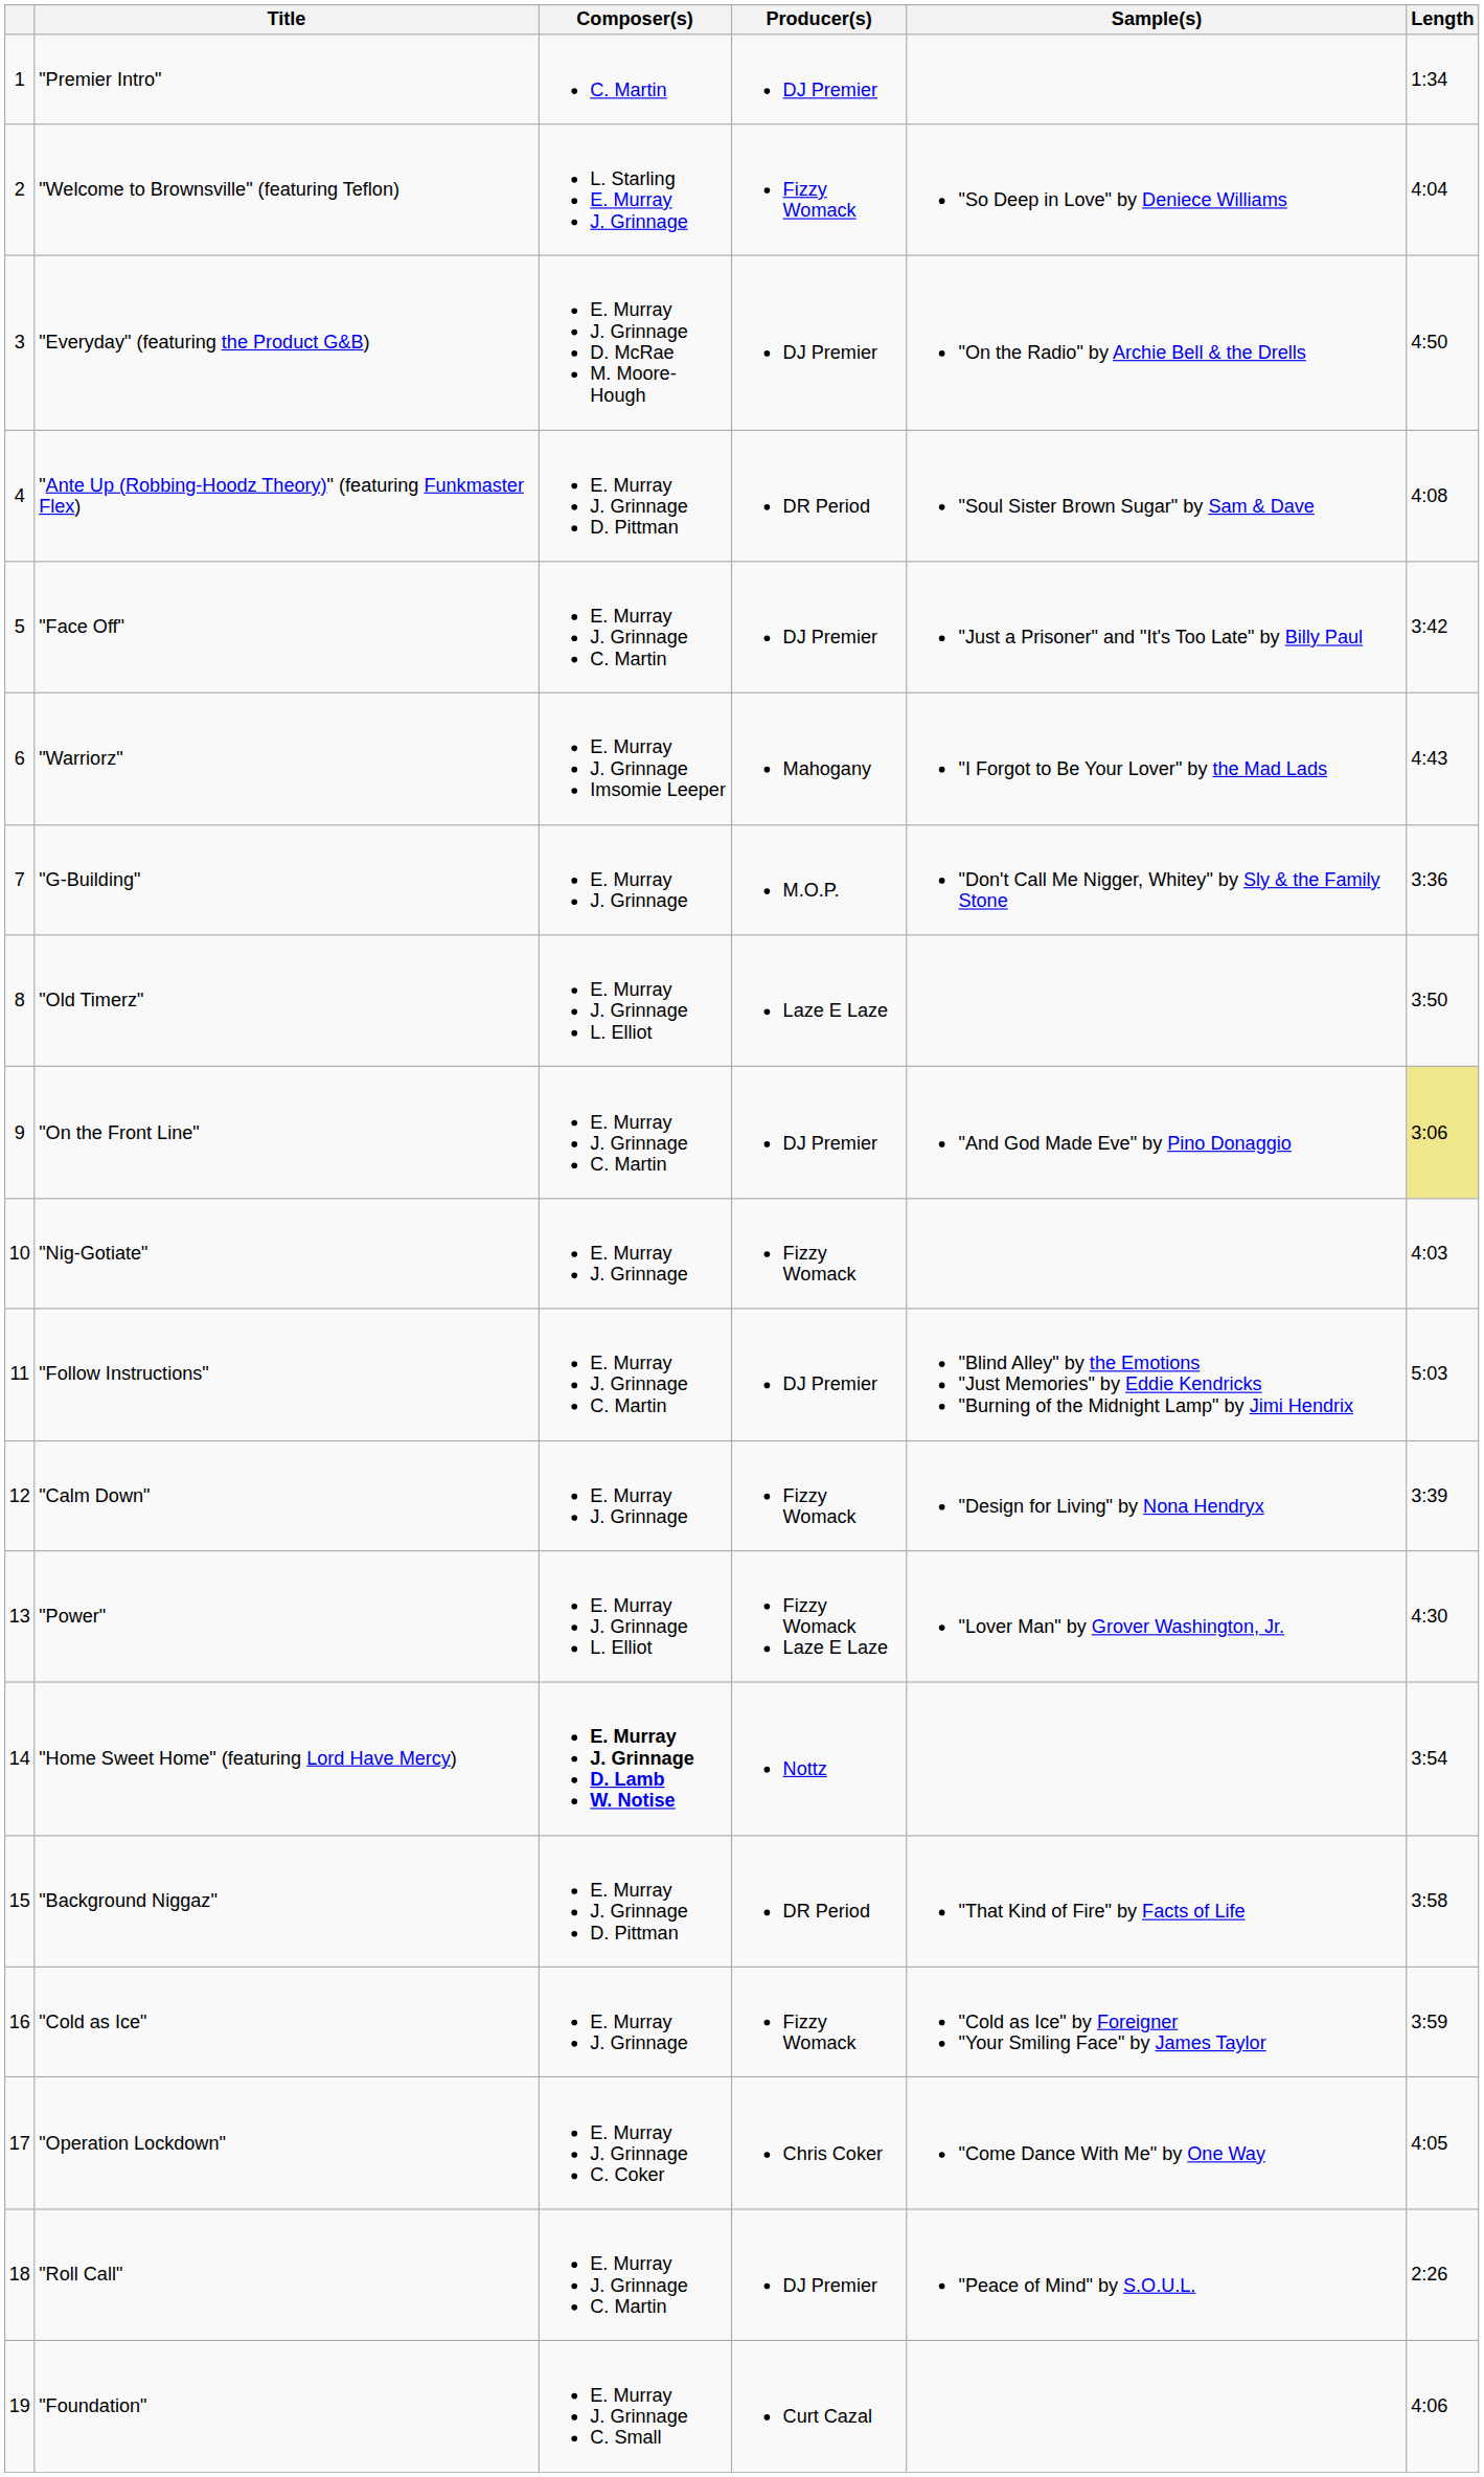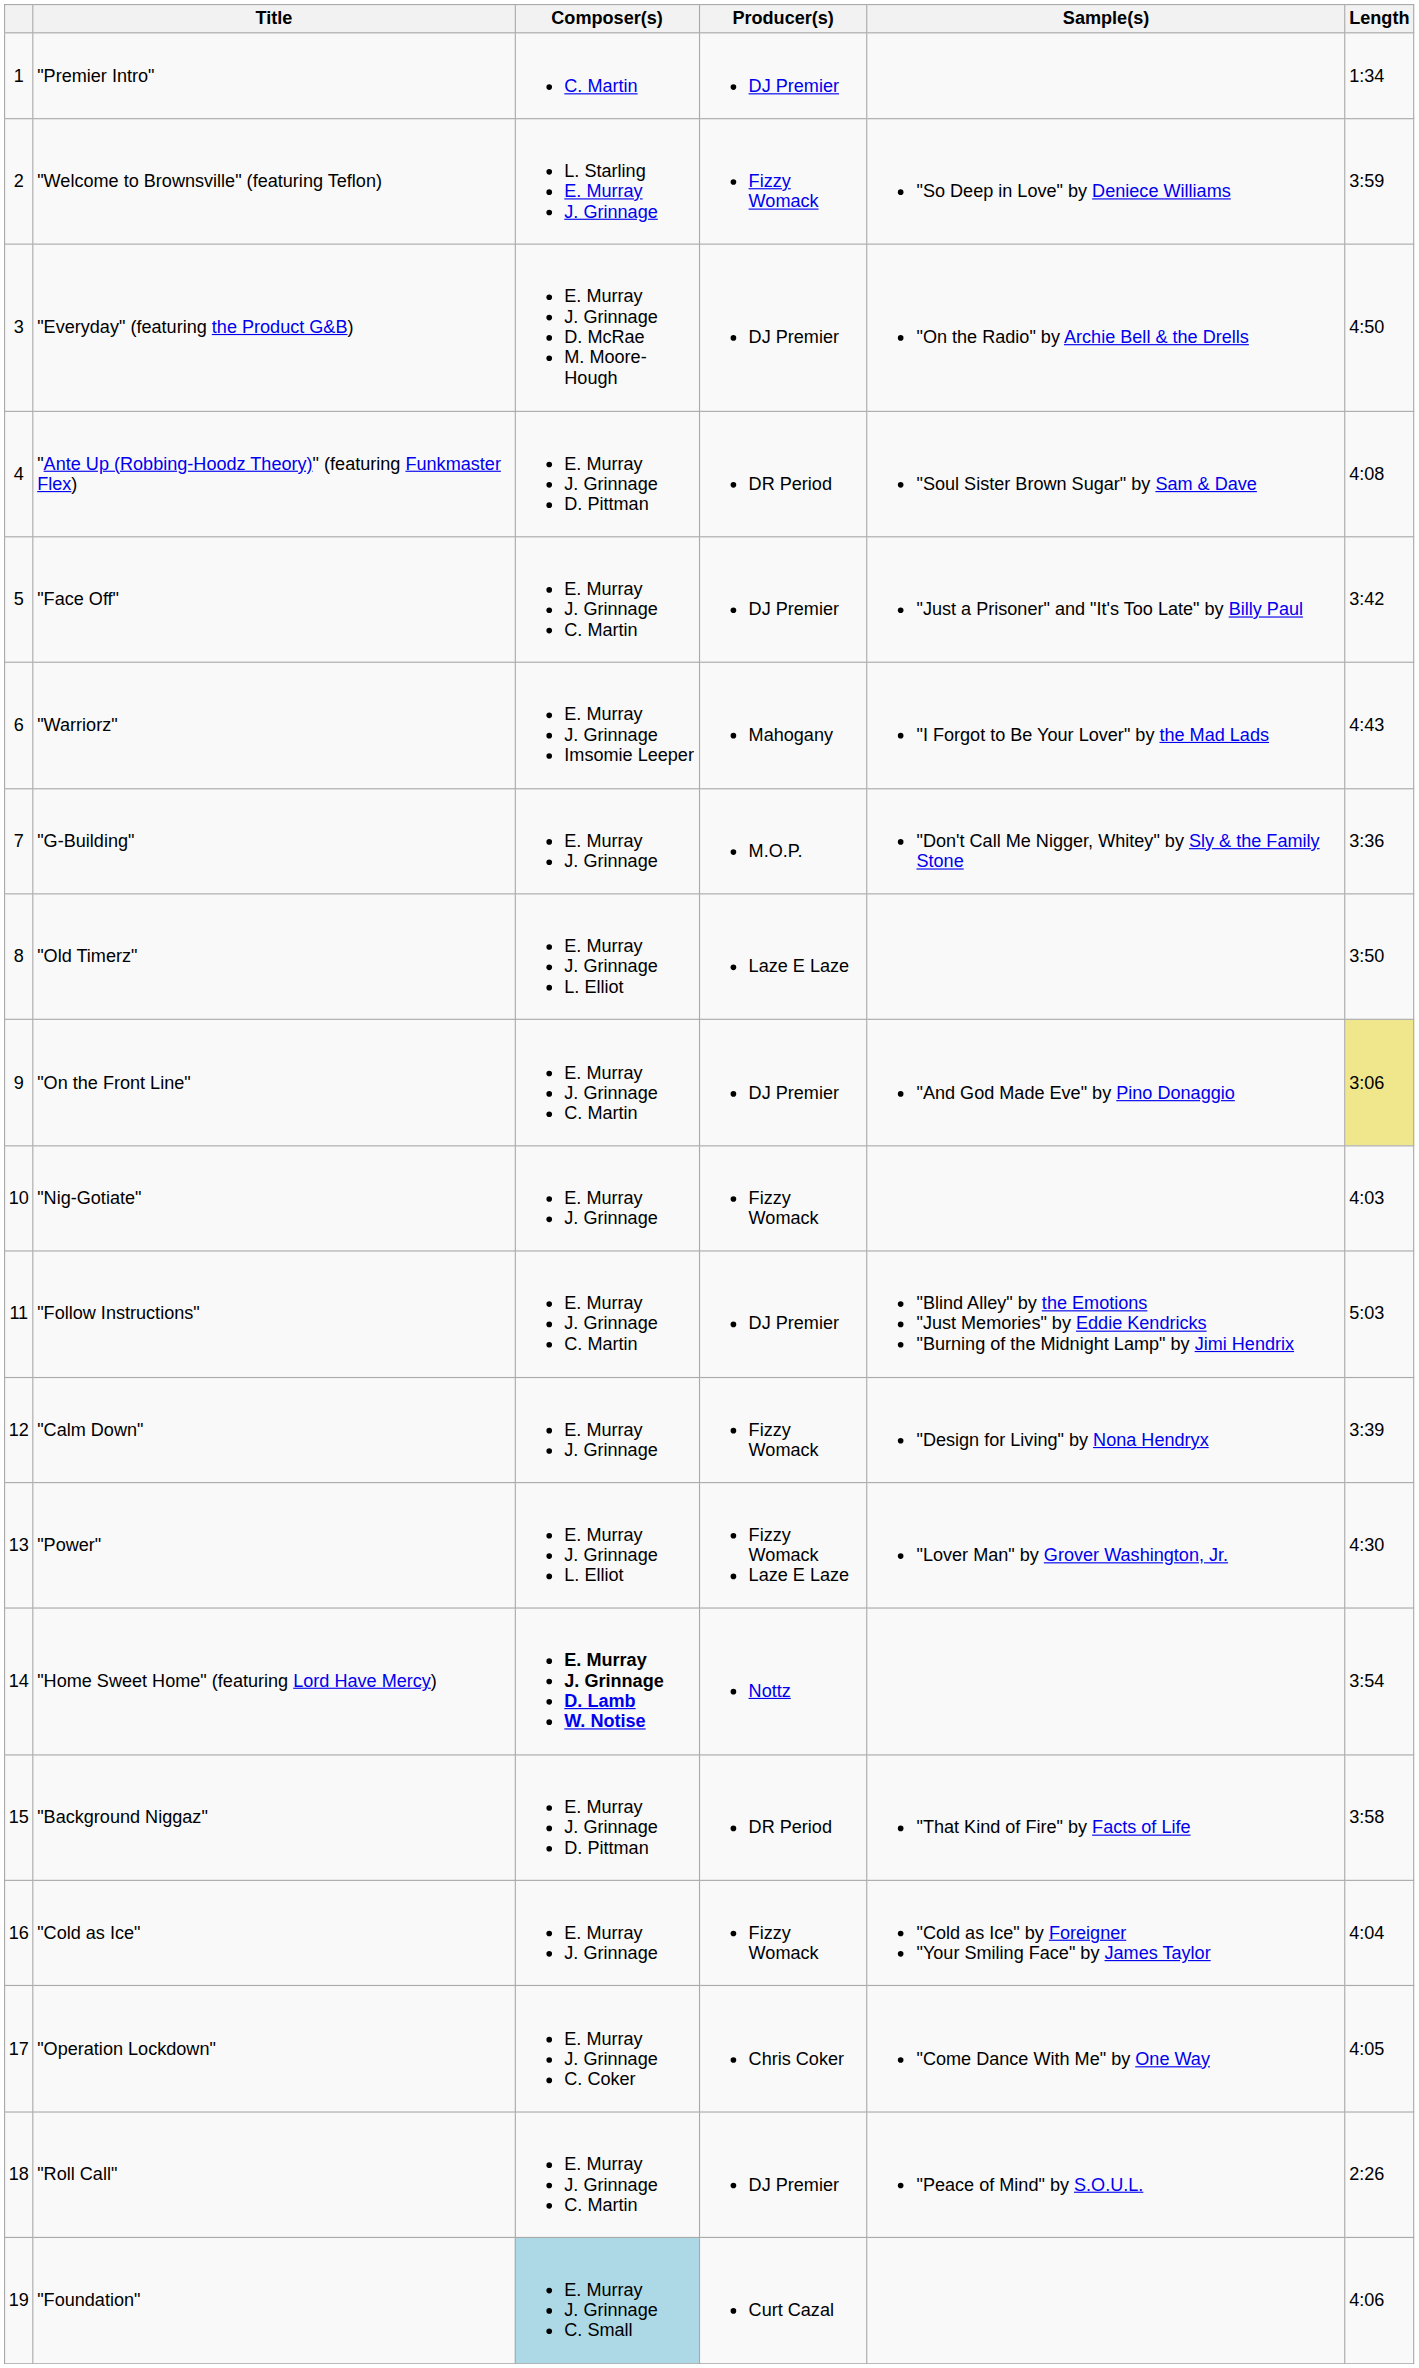 <table class="wikitable">
 <tr>
 <th scope="col"></th>
 <th scope="col">Title</th>
 <th scope="col">Composer(s)</th>
 <th scope="col">Producer(s)</th>
 <th scope="col">Sample(s)</th>
 <th scope="col">Length</th>
 </tr>
 <tr>
 <td style="text-align:center;">1</td>
 <td>"Premier Intro"</td>
 <td><br><ul><li><a href='#'>C. Martin</a></li></ul></td>
 <td><br><ul><li><a href='#'>DJ Premier</a></li></ul></td>
 <td></td>
 <td>1:34</td>
 </tr>
 <tr>
 <td style="text-align:center;">2</td>
 <td>"Welcome to Brownsville" (featuring Teflon)</td>
 <td><br><ul><li>L. Starling</li><li><a href='#'>E. Murray</a></li><li><a href='#'>J. Grinnage</a></li></ul></td>
 <td><br><ul><li><a href='#'>Fizzy Womack</a></li></ul></td>
 <td><br><ul><li>"So Deep in Love" by <a href='#'>Deniece Williams</a></li></ul></td>
-<td>4:04</td>
+<td>3:59</td>
 </tr>
 <tr>
 <td style="text-align:center;">3</td>
 <td>"Everyday" (featuring <a href='#'>the Product G&B</a>)</td>
 <td><br><ul><li>E. Murray</li><li>J. Grinnage</li><li>D. McRae</li><li>M. Moore-Hough</li></ul></td>
 <td><br><ul><li>DJ Premier</li></ul></td>
 <td><br><ul><li>"On the Radio" by <a href='#'>Archie Bell & the Drells</a></li></ul></td>
 <td>4:50</td>
 </tr>
 <tr>
 <td style="text-align:center;">4</td>
 <td>"<a href='#'>Ante Up (Robbing-Hoodz Theory)</a>" (featuring <a href='#'>Funkmaster Flex</a>)</td>
 <td><br><ul><li>E. Murray</li><li>J. Grinnage</li><li>D. Pittman</li></ul></td>
 <td><br><ul><li>DR Period</li></ul></td>
 <td><br><ul><li>"Soul Sister Brown Sugar" by <a href='#'>Sam & Dave</a></li></ul></td>
 <td>4:08</td>
 </tr>
 <tr>
 <td style="text-align:center;">5</td>
 <td>"Face Off"</td>
 <td><br><ul><li>E. Murray</li><li>J. Grinnage</li><li>C. Martin</li></ul></td>
 <td><br><ul><li>DJ Premier</li></ul></td>
 <td><br><ul><li>"Just a Prisoner" and "It's Too Late" by <a href='#'>Billy Paul</a></li></ul></td>
 <td>3:42</td>
 </tr>
 <tr>
 <td style="text-align:center;">6</td>
 <td>"Warriorz"</td>
 <td><br><ul><li>E. Murray</li><li>J. Grinnage</li><li>Imsomie Leeper</li></ul></td>
 <td><br><ul><li>Mahogany</li></ul></td>
 <td><br><ul><li>"I Forgot to Be Your Lover" by <a href='#'>the Mad Lads</a></li></ul></td>
 <td>4:43</td>
 </tr>
 <tr>
 <td style="text-align:center;">7</td>
 <td>"G-Building"</td>
 <td><br><ul><li>E. Murray</li><li>J. Grinnage</li></ul></td>
 <td><br><ul><li>M.O.P.</li></ul></td>
 <td><br><ul><li>"Don't Call Me Nigger, Whitey" by <a href='#'>Sly & the Family Stone</a></li></ul></td>
 <td>3:36</td>
 </tr>
 <tr>
 <td style="text-align:center;">8</td>
 <td>"Old Timerz"</td>
 <td><br><ul><li>E. Murray</li><li>J. Grinnage</li><li>L. Elliot</li></ul></td>
 <td><br><ul><li>Laze E Laze</li></ul></td>
 <td></td>
 <td>3:50</td>
 </tr>
 <tr>
 <td style="text-align:center;">9</td>
 <td>"On the Front Line"</td>
 <td><br><ul><li>E. Murray</li><li>J. Grinnage</li><li>C. Martin</li></ul></td>
 <td><br><ul><li>DJ Premier</li></ul></td>
 <td><br><ul><li>"And God Made Eve" by <a href='#'>Pino Donaggio</a></li></ul></td>
 <td style="background: khaki;">3:06</td>
 </tr>
 <tr>
 <td style="text-align:center;">10</td>
 <td>"Nig-Gotiate"</td>
 <td><br><ul><li>E. Murray</li><li>J. Grinnage</li></ul></td>
 <td><br><ul><li>Fizzy Womack</li></ul></td>
 <td></td>
 <td>4:03</td>
 </tr>
 <tr>
 <td style="text-align:center;">11</td>
 <td>"Follow Instructions"</td>
 <td><br><ul><li>E. Murray</li><li>J. Grinnage</li><li>C. Martin</li></ul></td>
 <td><br><ul><li>DJ Premier</li></ul></td>
 <td><br><ul><li>"Blind Alley" by <a href='#'>the Emotions</a></li><li>"Just Memories" by <a href='#'>Eddie Kendricks</a></li><li>"Burning of the Midnight Lamp" by <a href='#'>Jimi Hendrix</a></li></ul></td>
 <td>5:03</td>
 </tr>
 <tr>
 <td style="text-align:center;">12</td>
 <td>"Calm Down"</td>
 <td><br><ul><li>E. Murray</li><li>J. Grinnage</li></ul></td>
 <td><br><ul><li>Fizzy Womack</li></ul></td>
 <td><br><ul><li>"Design for Living" by <a href='#'>Nona Hendryx</a></li></ul></td>
 <td>3:39</td>
 </tr>
 <tr>
 <td style="text-align:center;">13</td>
 <td>"Power"</td>
 <td><br><ul><li>E. Murray</li><li>J. Grinnage</li><li>L. Elliot</li></ul></td>
 <td><br><ul><li>Fizzy Womack</li><li>Laze E Laze</li></ul></td>
 <td><br><ul><li>"Lover Man" by <a href='#'>Grover Washington, Jr.</a></li></ul></td>
 <td>4:30</td>
 </tr>
 <tr>
 <td style="text-align:center;">14</td>
 <td>"Home Sweet Home" (featuring <a href='#'>Lord Have Mercy</a>)</td>
 <td><strong><br><ul><li>E. Murray</li><li>J. Grinnage</li><li><a href='#'>D. Lamb</a></li><li><a href='#'>W. Notise</a></li></ul></strong></td>
 <td><br><ul><li><a href='#'>Nottz</a></li></ul></td>
 <td></td>
 <td>3:54</td>
 </tr>
 <tr>
 <td style="text-align:center;">15</td>
 <td>"Background Niggaz"</td>
 <td><br><ul><li>E. Murray</li><li>J. Grinnage</li><li>D. Pittman</li></ul></td>
 <td><br><ul><li>DR Period</li></ul></td>
 <td><br><ul><li>"That Kind of Fire" by <a href='#'>Facts of Life</a></li></ul></td>
 <td>3:58</td>
 </tr>
 <tr>
 <td style="text-align:center;">16</td>
 <td>"Cold as Ice"</td>
 <td><br><ul><li>E. Murray</li><li>J. Grinnage</li></ul></td>
 <td><br><ul><li>Fizzy Womack</li></ul></td>
 <td><br><ul><li>"Cold as Ice" by <a href='#'>Foreigner</a></li><li>"Your Smiling Face" by <a href='#'>James Taylor</a></li></ul></td>
-<td>3:59</td>
+<td>4:04</td>
 </tr>
 <tr>
 <td style="text-align:center;">17</td>
 <td>"Operation Lockdown"</td>
 <td><br><ul><li>E. Murray</li><li>J. Grinnage</li><li>C. Coker</li></ul></td>
 <td><br><ul><li>Chris Coker</li></ul></td>
 <td><br><ul><li>"Come Dance With Me" by <a href='#'>One Way</a></li></ul></td>
 <td>4:05</td>
 </tr>
 <tr>
 <td style="text-align:center;">18</td>
 <td>"Roll Call"</td>
 <td><br><ul><li>E. Murray</li><li>J. Grinnage</li><li>C. Martin</li></ul></td>
 <td><br><ul><li>DJ Premier</li></ul></td>
 <td><br><ul><li>"Peace of Mind" by <a href='#'>S.O.U.L.</a></li></ul></td>
 <td>2:26</td>
 </tr>
 <tr>
 <td style="text-align:center;">19</td>
 <td>"Foundation"</td>
-<td><br><ul><li>E. Murray</li><li>J. Grinnage</li><li>C. Small</li></ul></td>
+<td style="background: lightblue;"><br><ul><li>E. Murray</li><li>J. Grinnage</li><li>C. Small</li></ul></td>
 <td><br><ul><li>Curt Cazal</li></ul></td>
 <td></td>
 <td>4:06</td>
 </tr>
 <tr>
 </tr>
 </table>
